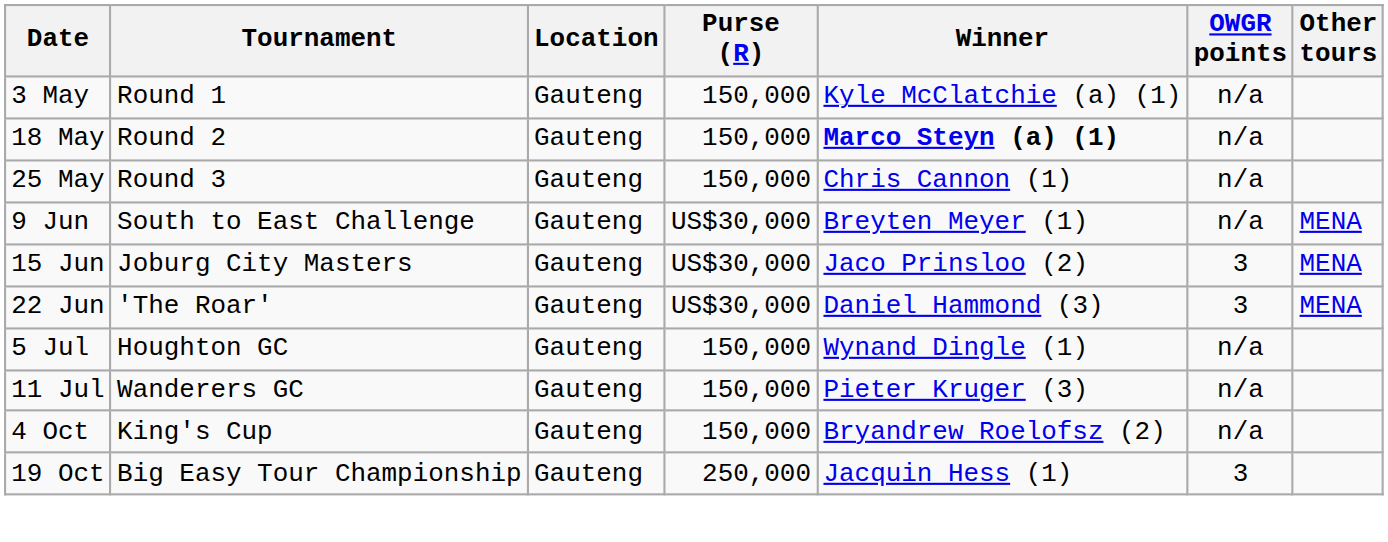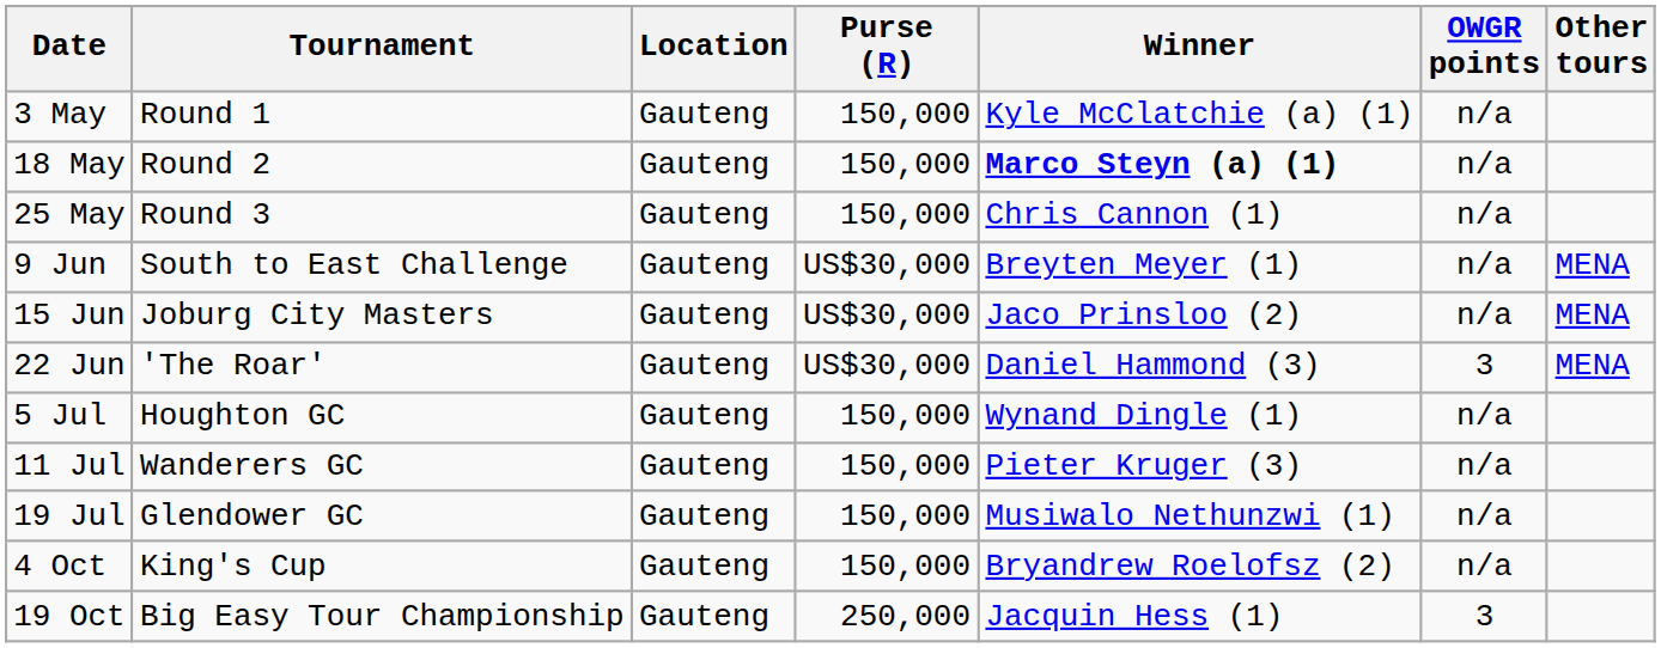 <table class="wikitable" style="font-size:95%;">
 <tr>
 <th>Date</th>
 <th>Tournament</th>
 <th>Location</th>
 <th>Purse<br>(<a href='#'>R</a>)</th>
 <th>Winner</th>
 <th><a href='#'>OWGR</a><br>points</th>
 <th>Other<br>tours</th>
 </tr>
 <tr>
 <td>3 May</td>
 <td>Round 1</td>
 <td>Gauteng</td>
 <td align=right>150,000</td>
 <td> <a href='#'>Kyle McClatchie</a> (a) (1)</td>
 <td align=center>n/a</td>
 <td></td>
 </tr>
 <tr>
 <td>18 May</td>
 <td>Round 2</td>
 <td>Gauteng</td>
 <td align=right>150,000</td>
 <td><strong> <a href='#'>Marco Steyn</a> (a) (1)</strong></td>
 <td align=center>n/a</td>
 <td></td>
 </tr>
 <tr>
 <td>25 May</td>
 <td>Round 3</td>
 <td>Gauteng</td>
 <td align=right>150,000</td>
 <td> <a href='#'>Chris Cannon</a> (1)</td>
 <td align=center>n/a</td>
 <td></td>
 </tr>
 <tr>
 <td>9 Jun</td>
 <td>South to East Challenge</td>
 <td>Gauteng</td>
 <td align=right>US$30,000</td>
 <td> <a href='#'>Breyten Meyer</a> (1)</td>
 <td align=center>n/a</td>
 <td><a href='#'>MENA</a></td>
 </tr>
 <tr>
 <td>15 Jun</td>
 <td>Joburg City Masters</td>
 <td>Gauteng</td>
 <td align=right>US$30,000</td>
 <td> <a href='#'>Jaco Prinsloo</a> (2)</td>
-<td align=center>3</td>
+<td align=center>n/a</td>
 <td><a href='#'>MENA</a></td>
 </tr>
 <tr>
 <td>22 Jun</td>
 <td>'The Roar'</td>
 <td>Gauteng</td>
 <td align=right>US$30,000</td>
 <td> <a href='#'>Daniel Hammond</a> (3)</td>
 <td align=center>3</td>
 <td><a href='#'>MENA</a></td>
 </tr>
 <tr>
 <td>5 Jul</td>
 <td>Houghton GC</td>
 <td>Gauteng</td>
 <td align=right>150,000</td>
 <td> <a href='#'>Wynand Dingle</a> (1)</td>
 <td align=center>n/a</td>
 <td></td>
 </tr>
 <tr>
 <td>11 Jul</td>
 <td>Wanderers GC</td>
 <td>Gauteng</td>
 <td align=right>150,000</td>
 <td> <a href='#'>Pieter Kruger</a> (3)</td>
 <td align=center>n/a</td>
 <td></td>
 </tr>
 <tr>
+<td>19 Jul</td>
+<td>Glendower GC</td>
+<td>Gauteng</td>
+<td align=right>150,000</td>
+<td> <a href='#'>Musiwalo Nethunzwi</a> (1)</td>
+<td align=center>n/a</td>
+<td></td>
+</tr>
+<tr>
 <td>4 Oct</td>
 <td>King's Cup</td>
 <td>Gauteng</td>
 <td align=right>150,000</td>
 <td> <a href='#'>Bryandrew Roelofsz</a> (2)</td>
 <td align=center>n/a</td>
 <td></td>
 </tr>
 <tr>
 <td>19 Oct</td>
 <td>Big Easy Tour Championship</td>
 <td>Gauteng</td>
 <td align=right>250,000</td>
 <td> <a href='#'>Jacquin Hess</a> (1)</td>
 <td align=center>3</td>
 <td></td>
 </tr>
 </table>
